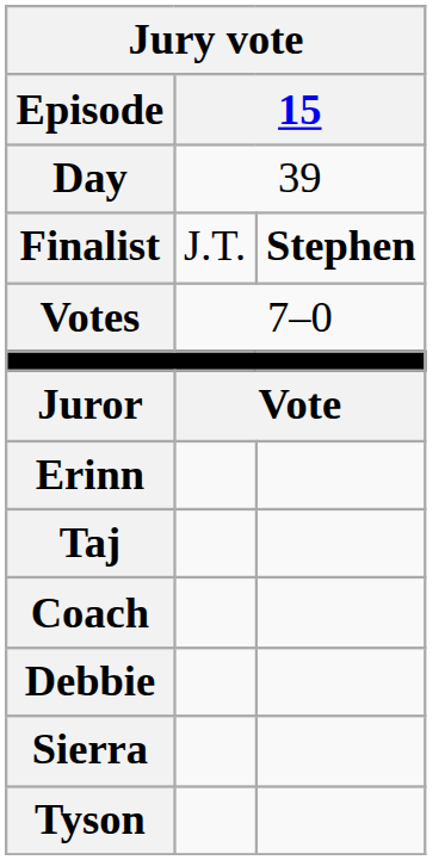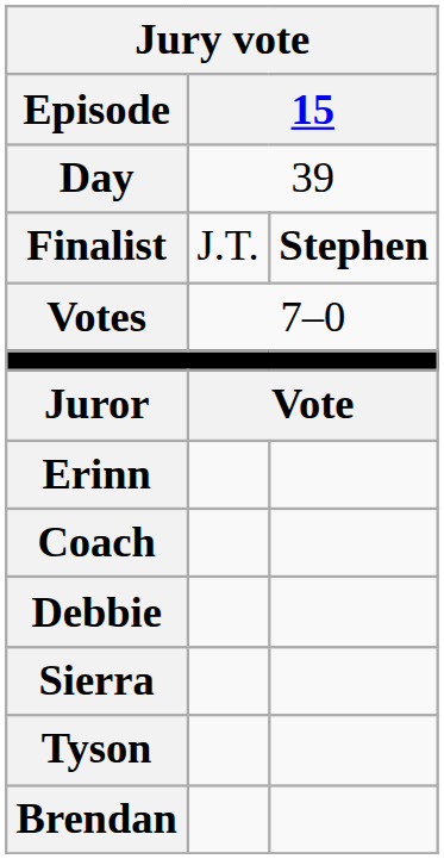 <table class="wikitable" style="text-align:center">
 <tr>
 <th colspan="3">Jury vote</th>
 </tr>
 <tr>
 <th>Episode</th>
 <th colspan="2"><a href='#'>15</a></th>
 </tr>
 <tr>
 <th>Day</th>
 <td colspan="2">39</td>
 </tr>
 <tr>
 <th>Finalist</th>
 <td>J.T.</td>
 <td><strong>Stephen</strong></td>
 </tr>
 <tr>
 <th>Votes</th>
 <td colspan=2>7–0</td>
 </tr>
 <tr>
 <td colspan=3 bgcolor=black></td>
 </tr>
 <tr>
 <th>Juror</th>
 <th colspan="2">Vote</th>
 </tr>
 <tr>
 <th>Erinn</th>
 <td></td>
 <td></td>
 </tr>
 <tr>
-<th>Taj</th>
-<td></td>
-<td></td>
-</tr>
-<tr>
 <th>Coach</th>
 <td></td>
 <td></td>
 </tr>
 <tr>
 <th>Debbie</th>
 <td></td>
 <td></td>
 </tr>
 <tr>
 <th>Sierra</th>
 <td></td>
 <td></td>
 </tr>
 <tr>
 <th>Tyson</th>
 <td></td>
 <td></td>
 </tr>
 <tr>
+<th>Brendan</th>
+<td></td>
+<td></td>
+</tr>
+<tr>
 </tr>
 </table>
